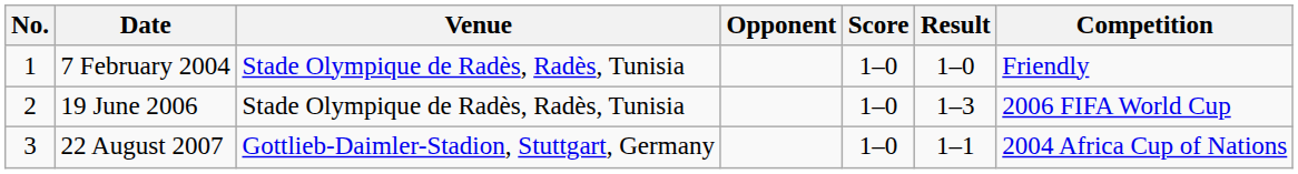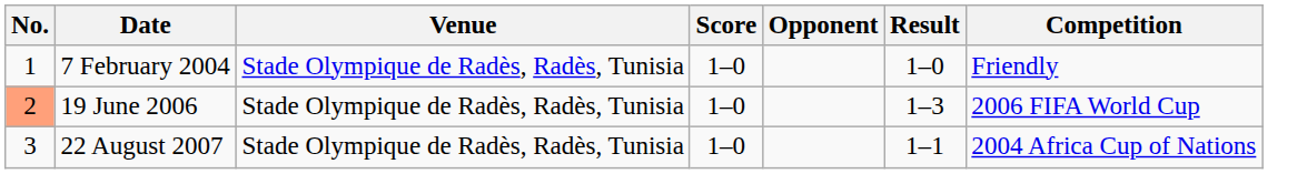 <table class="wikitable sortable">
 <tr>
 <th scope="col">No.</th>
 <th scope="col">Date</th>
 <th scope="col">Venue</th>
+<th scope="col">Score</th>
 <th scope="col">Opponent</th>
-<th scope="col">Score</th>
 <th scope="col">Result</th>
 <th scope="col">Competition</th>
 </tr>
 <tr>
 <td align="center">1</td>
 <td>7 February 2004</td>
 <td><a href='#'>Stade Olympique de Radès</a>, <a href='#'>Radès</a>, Tunisia</td>
+<td align="center">1–0</td>
 <td></td>
-<td align="center">1–0</td>
 <td align="center">1–0</td>
 <td><a href='#'>Friendly</a></td>
 </tr>
 <tr>
-<td align="center">2</td>
+<td align="center" style="background: lightsalmon;">2</td>
 <td>19 June 2006</td>
 <td>Stade Olympique de Radès, Radès, Tunisia</td>
+<td align="center">1–0</td>
 <td></td>
-<td align="center">1–0</td>
 <td align="center">1–3</td>
 <td><a href='#'>2006 FIFA World Cup</a></td>
 </tr>
 <tr>
 <td align="center">3</td>
 <td>22 August 2007</td>
-<td><a href='#'>Gottlieb-Daimler-Stadion</a>, <a href='#'>Stuttgart</a>, Germany</td>
+<td>Stade Olympique de Radès, Radès, Tunisia</td>
+<td align="center">1–0</td>
 <td></td>
-<td align="center">1–0</td>
 <td align="center">1–1</td>
 <td><a href='#'>2004 Africa Cup of Nations</a></td>
 </tr>
 </table>
